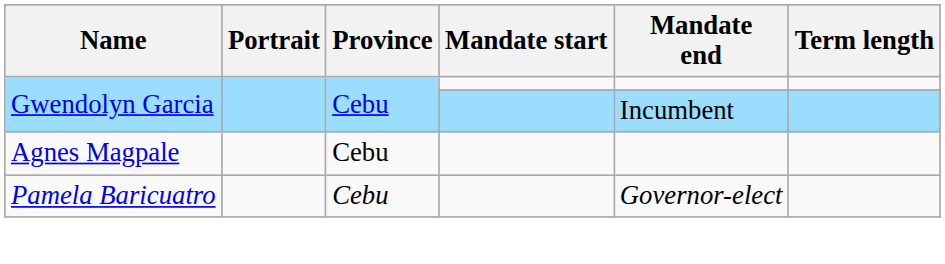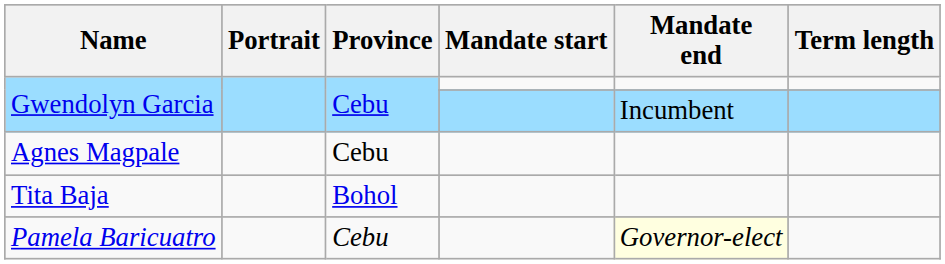 <table class="wikitable sortable">
 <tr>
 <th>Name</th>
 <th>Portrait</th>
 <th>Province</th>
 <th>Mandate start</th>
 <th>Mandate<br>end</th>
 <th>Term length</th>
 </tr>
 <tr>
 <td rowspan="2" style="background-color: #9BDDFF"><a href='#'>Gwendolyn Garcia</a></td>
 <td rowspan="2" style="background-color: #9BDDFF"></td>
 <td rowspan="2" style="background-color: #9BDDFF"><a href='#'>Cebu</a></td>
 <td></td>
 <td></td>
 <td></td>
 </tr>
 <tr>
 <td style="background-color: #9BDDFF"></td>
 <td style="background-color: #9BDDFF">Incumbent</td>
 <td style="background-color: #9BDDFF"></td>
 </tr>
 <tr>
 <td><a href='#'>Agnes Magpale</a></td>
 <td align=center></td>
 <td>Cebu</td>
 <td></td>
 <td></td>
 <td></td>
 </tr>
 <tr>
+<td><a href='#'>Tita Baja</a></td>
+<td></td>
+<td><a href='#'>Bohol</a></td>
+<td></td>
+<td></td>
+<td></td>
+</tr>
+<tr>
 <td><em><a href='#'>Pamela Baricuatro</a></em></td>
 <td></td>
 <td><em>Cebu</em></td>
 <td><em></em></td>
-<td><em>Governor-elect</em></td>
+<td style="background: lightyellow;"><em>Governor-elect</em></td>
 <td><em></em></td>
 </tr>
 </table>
